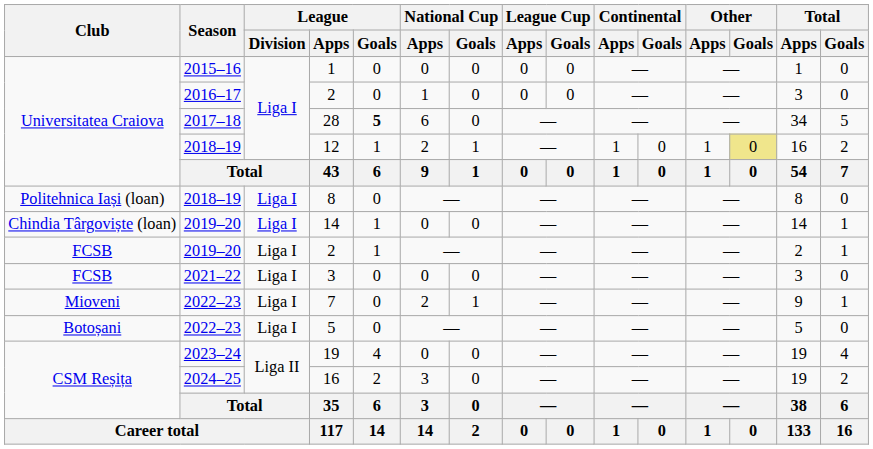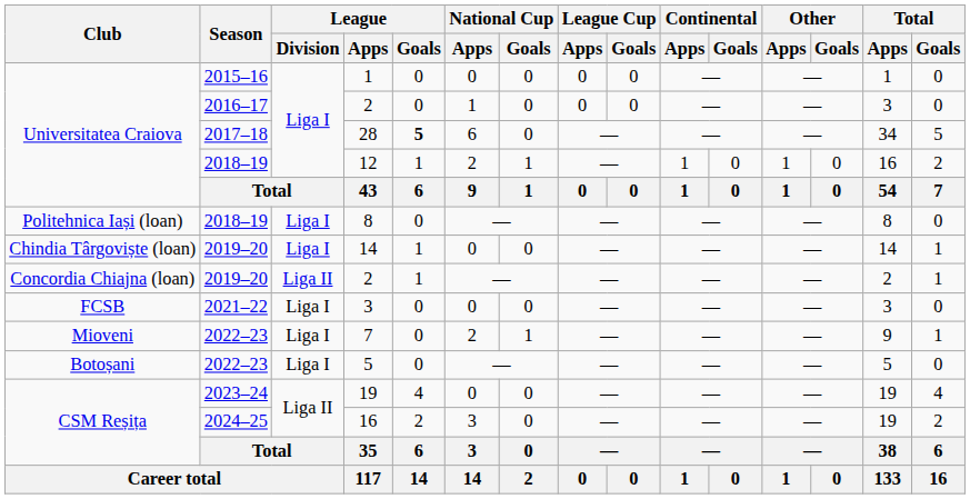 <table class="wikitable" style="text-align:center">
 <tr>
 <th rowspan="2">Club</th>
 <th rowspan="2">Season</th>
 <th colspan="3">League</th>
 <th colspan="2">National Cup</th>
 <th colspan="2">League Cup</th>
 <th colspan="2">Continental</th>
 <th colspan="2">Other</th>
 <th colspan="3">Total</th>
 </tr>
 <tr>
 <th>Division</th>
 <th>Apps</th>
 <th>Goals</th>
 <th>Apps</th>
 <th>Goals</th>
 <th>Apps</th>
 <th>Goals</th>
 <th>Apps</th>
 <th>Goals</th>
 <th>Apps</th>
 <th>Goals</th>
 <th>Apps</th>
 <th>Goals</th>
 </tr>
 <tr>
 <td rowspan="5"><a href='#'>Universitatea Craiova</a></td>
 <td><a href='#'>2015–16</a></td>
 <td rowspan=4><a href='#'>Liga I</a></td>
 <td>1</td>
 <td>0</td>
 <td>0</td>
 <td>0</td>
 <td>0</td>
 <td>0</td>
 <td rowspan=1 colspan="2">—</td>
 <td colspan="2">—</td>
 <td>1</td>
 <td>0</td>
 </tr>
 <tr>
 <td><a href='#'>2016–17</a></td>
 <td>2</td>
 <td>0</td>
 <td>1</td>
 <td>0</td>
 <td>0</td>
 <td>0</td>
 <td rowspan=1 colspan="2">—</td>
 <td colspan="2">—</td>
 <td>3</td>
 <td>0</td>
 </tr>
 <tr>
 <td><a href='#'>2017–18</a></td>
 <td>28</td>
 <td><strong>5</strong></td>
 <td>6</td>
 <td>0</td>
 <td rowspan=1 colspan="2">—</td>
 <td rowspan=1 colspan="2">—</td>
 <td colspan="2">—</td>
 <td>34</td>
 <td>5</td>
 </tr>
 <tr>
 <td><a href='#'>2018–19</a></td>
 <td>12</td>
 <td>1</td>
 <td>2</td>
 <td>1</td>
 <td rowspan=1 colspan="2">—</td>
 <td>1</td>
 <td>0</td>
 <td>1</td>
-<td style="background: khaki;">0</td>
+<td>0</td>
 <td>16</td>
 <td>2</td>
 </tr>
 <tr>
 <th colspan="2">Total</th>
 <th>43</th>
 <th>6</th>
 <th>9</th>
 <th>1</th>
 <th>0</th>
 <th>0</th>
 <th>1</th>
 <th>0</th>
 <th>1</th>
 <th>0</th>
 <th>54</th>
 <th>7</th>
 </tr>
 <tr>
 <td rowspan="1"><a href='#'>Politehnica Iași</a> (loan)</td>
 <td><a href='#'>2018–19</a></td>
 <td><a href='#'>Liga I</a></td>
 <td>8</td>
 <td>0</td>
 <td rowspan=1 colspan="2">—</td>
 <td rowspan=1 colspan="2">—</td>
 <td rowspan=1 colspan="2">—</td>
 <td rowspan=1 colspan="2">—</td>
 <td>8</td>
 <td>0</td>
 </tr>
 <tr>
 <td rowspan="1"><a href='#'>Chindia Târgoviște</a> (loan)</td>
 <td><a href='#'>2019–20</a></td>
 <td><a href='#'>Liga I</a></td>
 <td>14</td>
 <td>1</td>
 <td>0</td>
 <td>0</td>
 <td rowspan=1 colspan="2">—</td>
 <td rowspan=1 colspan="2">—</td>
 <td rowspan=1 colspan="2">—</td>
 <td>14</td>
 <td>1</td>
 </tr>
 <tr>
-<td rowspan="1"><a href='#'>FCSB</a></td>
+<td rowspan="1"><a href='#'>Concordia Chiajna</a> (loan)</td>
 <td><a href='#'>2019–20</a></td>
-<td rowspan=1>Liga I</td>
+<td><a href='#'>Liga II</a></td>
 <td>2</td>
 <td>1</td>
 <td rowspan=1 colspan="2">—</td>
 <td rowspan=1 colspan="2">—</td>
 <td rowspan=1 colspan="2">—</td>
 <td rowspan=1 colspan="2">—</td>
 <td>2</td>
 <td>1</td>
 </tr>
 <tr>
 <td rowspan="1"><a href='#'>FCSB</a></td>
 <td><a href='#'>2021–22</a></td>
 <td>Liga I</td>
 <td>3</td>
 <td>0</td>
 <td>0</td>
 <td>0</td>
 <td rowspan=1 colspan="2">—</td>
 <td rowspan=1 colspan="2">—</td>
 <td rowspan=1 colspan="2">—</td>
 <td>3</td>
 <td>0</td>
 </tr>
 <tr>
 <td><a href='#'>Mioveni</a></td>
 <td><a href='#'>2022–23</a></td>
 <td rowspan=1>Liga I</td>
 <td>7</td>
 <td>0</td>
 <td>2</td>
 <td>1</td>
 <td rowspan=1 colspan="2">—</td>
 <td rowspan=1 colspan="2">—</td>
 <td rowspan=1 colspan="2">—</td>
 <td>9</td>
 <td>1</td>
 </tr>
 <tr>
 <td><a href='#'>Botoșani</a></td>
 <td><a href='#'>2022–23</a></td>
 <td rowspan=1>Liga I</td>
 <td>5</td>
 <td>0</td>
 <td rowspan=1 colspan="2">—</td>
 <td rowspan=1 colspan="2">—</td>
 <td rowspan=1 colspan="2">—</td>
 <td rowspan=1 colspan="2">—</td>
 <td>5</td>
 <td>0</td>
 </tr>
 <tr>
 <td rowspan="3"><a href='#'>CSM Reșița</a></td>
 <td><a href='#'>2023–24</a></td>
 <td rowspan=2>Liga II</td>
 <td>19</td>
 <td>4</td>
 <td>0</td>
 <td>0</td>
 <td rowspan=1 colspan="2">—</td>
 <td rowspan=1 colspan="2">—</td>
 <td rowspan=1 colspan="2">—</td>
 <td>19</td>
 <td>4</td>
 </tr>
 <tr>
 <td><a href='#'>2024–25</a></td>
 <td>16</td>
 <td>2</td>
 <td>3</td>
 <td>0</td>
 <td rowspan=1 colspan="2">—</td>
 <td rowspan=1 colspan="2">—</td>
 <td rowspan=1 colspan="2">—</td>
 <td>19</td>
 <td>2</td>
 </tr>
 <tr>
 <th colspan="2">Total</th>
 <th>35</th>
 <th>6</th>
 <th>3</th>
 <th>0</th>
 <th rowspan=1 colspan="2">—</th>
 <th rowspan=1 colspan="2">—</th>
 <th rowspan=1 colspan="2">—</th>
 <th>38</th>
 <th>6</th>
 </tr>
 <tr>
 <th colspan="3">Career total</th>
 <th>117</th>
 <th>14</th>
 <th>14</th>
 <th>2</th>
 <th>0</th>
 <th>0</th>
 <th>1</th>
 <th>0</th>
 <th>1</th>
 <th>0</th>
 <th>133</th>
 <th>16</th>
 </tr>
 </table>
